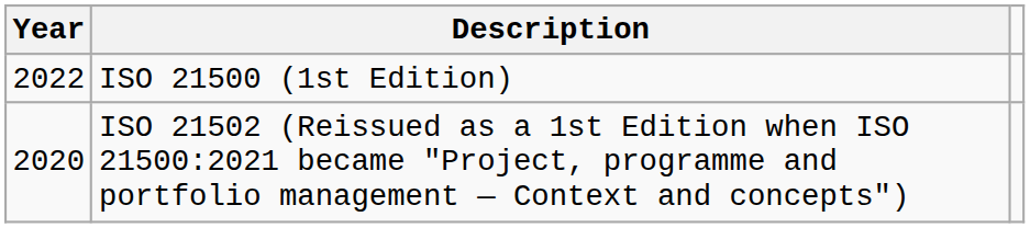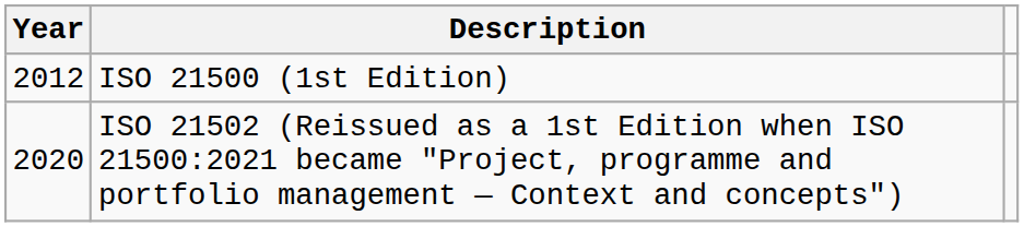 <table class = "wikitable" font-size = 95%; width = 50%; background-color = transparent>
 <tr>
 <th>Year</th>
 <th>Description</th>
 </tr>
 <tr>
-<td align = "center">2022</td>
+<td align = "center">2012</td>
 <td>ISO 21500 (1st Edition)</td>
 <td></td>
 </tr>
 <tr>
 <td align = "center">2020</td>
 <td>ISO 21502 (Reissued as a 1st Edition when ISO 21500:2021 became "Project, programme and portfolio management — Context and concepts")</td>
 <td></td>
 </tr>
 </table>
